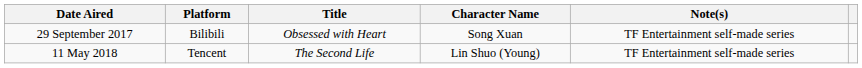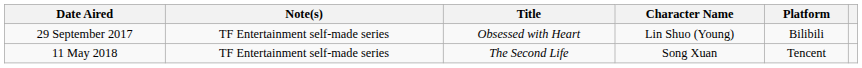 <table class="wikitable" width="70%" style="text-align:center">
 <tr>
 <th>Date Aired</th>
-<th>Platform</th>
+<th>Note(s)</th>
 <th>Title</th>
 <th>Character Name</th>
-<th>Note(s)</th>
+<th>Platform</th>
 <th></th>
 </tr>
 <tr>
 <td>29 September 2017</td>
+<td>TF Entertainment self-made series</td>
+<td><em>Obsessed with Heart</em></td>
+<td>Lin Shuo (Young)</td>
 <td>Bilibili</td>
-<td><em>Obsessed with Heart</em></td>
-<td>Song Xuan</td>
-<td>TF Entertainment self-made series</td>
 <td></td>
 </tr>
 <tr>
 <td>11 May 2018</td>
+<td>TF Entertainment self-made series</td>
+<td><em>The Second Life</em></td>
+<td>Song Xuan</td>
 <td>Tencent</td>
-<td><em>The Second Life</em></td>
-<td>Lin Shuo (Young)</td>
-<td>TF Entertainment self-made series</td>
 <td></td>
 </tr>
 </table>
